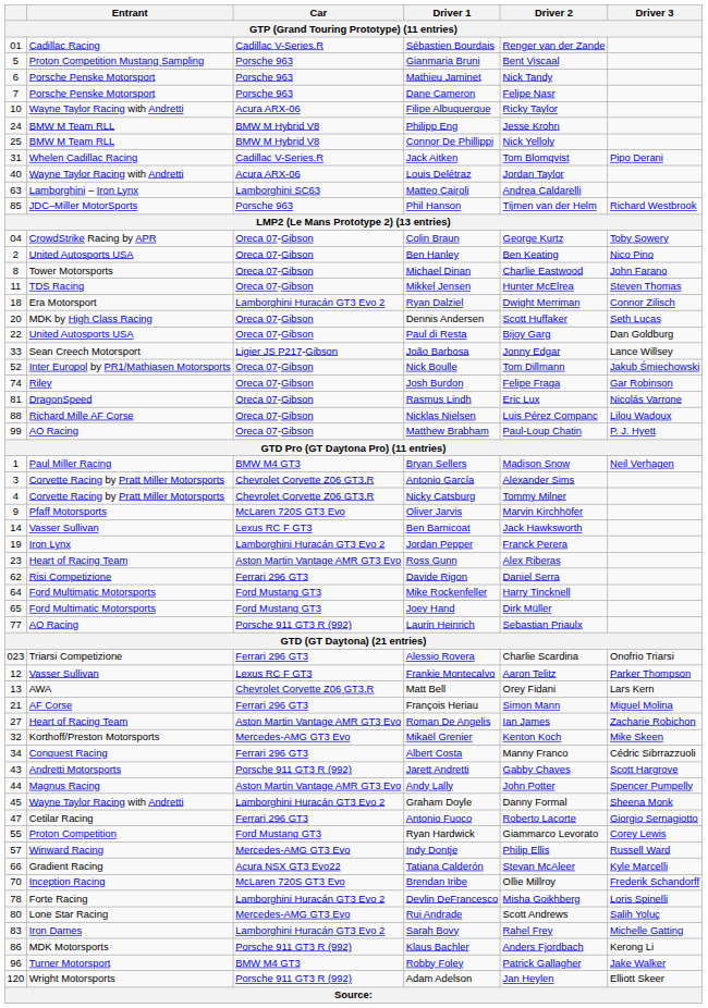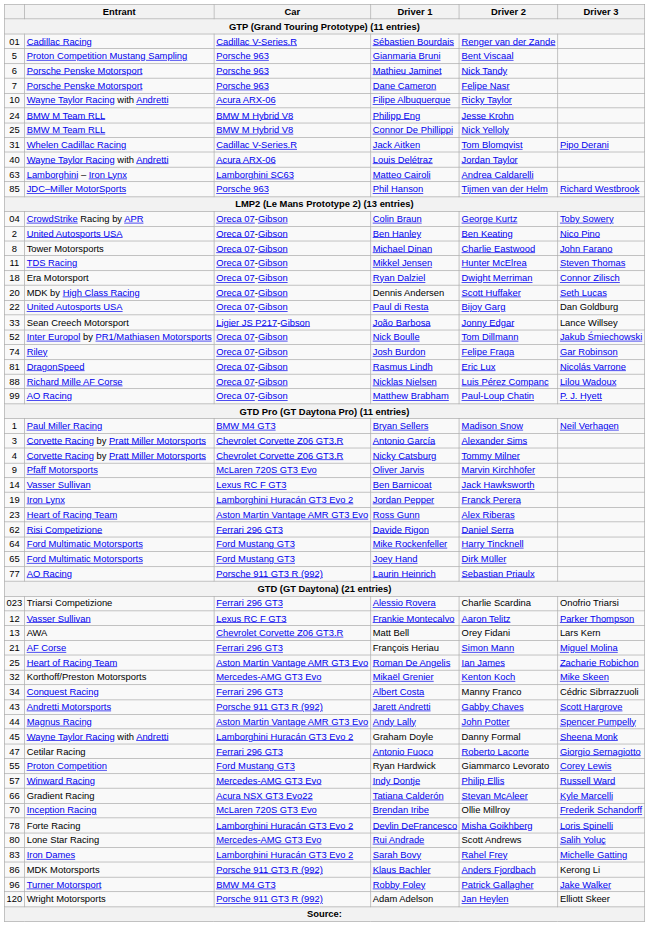 <table class="wikitable" style="font-size: 85%;">
 <tr>
 <th></th>
 <th>Entrant</th>
 <th>Car</th>
 <th>Driver 1</th>
 <th>Driver 2</th>
 <th>Driver 3</th>
 </tr>
 <tr>
 <th colspan="6">GTP (Grand Touring Prototype) (11 entries)</th>
 </tr>
 <tr>
 <td align=center>01</td>
 <td> <a href='#'>Cadillac Racing</a></td>
 <td><a href='#'>Cadillac V-Series.R</a></td>
 <td> <a href='#'>Sébastien Bourdais</a></td>
 <td> <a href='#'>Renger van der Zande</a></td>
 <td></td>
 </tr>
 <tr>
 <td align=center>5</td>
 <td> <a href='#'>Proton Competition Mustang Sampling</a></td>
 <td><a href='#'>Porsche 963</a></td>
 <td> <a href='#'>Gianmaria Bruni</a></td>
 <td> <a href='#'>Bent Viscaal</a></td>
 <td></td>
 </tr>
 <tr>
 <td align=center>6</td>
 <td> <a href='#'>Porsche Penske Motorsport</a></td>
 <td><a href='#'>Porsche 963</a></td>
 <td> <a href='#'>Mathieu Jaminet</a></td>
 <td> <a href='#'>Nick Tandy</a></td>
 <td></td>
 </tr>
 <tr>
 <td align=center>7</td>
 <td> <a href='#'>Porsche Penske Motorsport</a></td>
 <td><a href='#'>Porsche 963</a></td>
 <td> <a href='#'>Dane Cameron</a></td>
 <td> <a href='#'>Felipe Nasr</a></td>
 <td></td>
 </tr>
 <tr>
 <td align=center>10</td>
 <td> <a href='#'>Wayne Taylor Racing</a> with <a href='#'>Andretti</a></td>
 <td><a href='#'>Acura ARX-06</a></td>
 <td> <a href='#'>Filipe Albuquerque</a></td>
 <td> <a href='#'>Ricky Taylor</a></td>
 <td></td>
 </tr>
 <tr>
 <td align=center>24</td>
 <td> <a href='#'>BMW M Team RLL</a></td>
 <td><a href='#'>BMW M Hybrid V8</a></td>
 <td> <a href='#'>Philipp Eng</a></td>
 <td> <a href='#'>Jesse Krohn</a></td>
 <td></td>
 </tr>
 <tr>
 <td align=center>25</td>
 <td> <a href='#'>BMW M Team RLL</a></td>
 <td><a href='#'>BMW M Hybrid V8</a></td>
 <td> <a href='#'>Connor De Phillippi</a></td>
 <td> <a href='#'>Nick Yelloly</a></td>
 <td></td>
 </tr>
 <tr>
 <td align=center>31</td>
 <td> <a href='#'>Whelen Cadillac Racing</a></td>
 <td><a href='#'>Cadillac V-Series.R</a></td>
 <td> <a href='#'>Jack Aitken</a></td>
 <td> <a href='#'>Tom Blomqvist</a></td>
 <td> <a href='#'>Pipo Derani</a></td>
 </tr>
 <tr>
 <td align=center>40</td>
 <td> <a href='#'>Wayne Taylor Racing</a> with <a href='#'>Andretti</a></td>
 <td><a href='#'>Acura ARX-06</a></td>
 <td> <a href='#'>Louis Delétraz</a></td>
 <td> <a href='#'>Jordan Taylor</a></td>
 <td></td>
 </tr>
 <tr>
 <td align=center>63</td>
 <td> <a href='#'>Lamborghini</a> – <a href='#'>Iron Lynx</a></td>
 <td><a href='#'>Lamborghini SC63</a></td>
 <td> <a href='#'>Matteo Cairoli</a></td>
 <td> <a href='#'>Andrea Caldarelli</a></td>
 <td></td>
 </tr>
 <tr>
 <td align=center>85</td>
 <td> <a href='#'>JDC–Miller MotorSports</a></td>
 <td><a href='#'>Porsche 963</a></td>
 <td> <a href='#'>Phil Hanson</a></td>
 <td> <a href='#'>Tijmen van der Helm</a></td>
 <td> <a href='#'>Richard Westbrook</a></td>
 </tr>
 <tr>
 <th colspan="6">LMP2 (Le Mans Prototype 2) (13 entries)</th>
 </tr>
 <tr>
 <td align=center>04</td>
 <td> <a href='#'>CrowdStrike</a> Racing by <a href='#'>APR</a></td>
 <td><a href='#'>Oreca 07</a>-<a href='#'>Gibson</a></td>
 <td> <a href='#'>Colin Braun</a></td>
 <td> <a href='#'>George Kurtz</a></td>
 <td> <a href='#'>Toby Sowery</a></td>
 </tr>
 <tr>
 <td align=center>2</td>
 <td> <a href='#'>United Autosports USA</a></td>
 <td><a href='#'>Oreca 07</a>-<a href='#'>Gibson</a></td>
 <td> <a href='#'>Ben Hanley</a></td>
 <td> <a href='#'>Ben Keating</a></td>
 <td> <a href='#'>Nico Pino</a></td>
 </tr>
 <tr>
 <td align=center>8</td>
 <td> Tower Motorsports</td>
 <td><a href='#'>Oreca 07</a>-<a href='#'>Gibson</a></td>
 <td> <a href='#'>Michael Dinan</a></td>
 <td> <a href='#'>Charlie Eastwood</a></td>
 <td> <a href='#'>John Farano</a></td>
 </tr>
 <tr>
 <td align=center>11</td>
 <td> <a href='#'>TDS Racing</a></td>
 <td><a href='#'>Oreca 07</a>-<a href='#'>Gibson</a></td>
 <td> <a href='#'>Mikkel Jensen</a></td>
 <td> <a href='#'>Hunter McElrea</a></td>
 <td> <a href='#'>Steven Thomas</a></td>
 </tr>
 <tr>
 <td align=center>18</td>
 <td> Era Motorsport</td>
-<td><a href='#'>Lamborghini Huracán GT3 Evo 2</a></td>
+<td><a href='#'>Oreca 07</a>-<a href='#'>Gibson</a></td>
 <td> <a href='#'>Ryan Dalziel</a></td>
 <td> <a href='#'>Dwight Merriman</a></td>
 <td> <a href='#'>Connor Zilisch</a></td>
 </tr>
 <tr>
 <td align=center>20</td>
 <td> MDK by <a href='#'>High Class Racing</a></td>
 <td><a href='#'>Oreca 07</a>-<a href='#'>Gibson</a></td>
 <td> Dennis Andersen</td>
 <td> <a href='#'>Scott Huffaker</a></td>
 <td> <a href='#'>Seth Lucas</a></td>
 </tr>
 <tr>
 <td align=center>22</td>
 <td> <a href='#'>United Autosports USA</a></td>
 <td><a href='#'>Oreca 07</a>-<a href='#'>Gibson</a></td>
 <td> <a href='#'>Paul di Resta</a></td>
 <td> <a href='#'>Bijoy Garg</a></td>
 <td> Dan Goldburg</td>
 </tr>
 <tr>
 <td align=center>33</td>
 <td> Sean Creech Motorsport</td>
 <td><a href='#'>Ligier JS P217</a>-<a href='#'>Gibson</a></td>
 <td> <a href='#'>João Barbosa</a></td>
 <td> <a href='#'>Jonny Edgar</a></td>
 <td> Lance Willsey</td>
 </tr>
 <tr>
 <td align=center>52</td>
 <td> <a href='#'>Inter Europol</a> by <a href='#'>PR1/Mathiasen Motorsports</a></td>
 <td><a href='#'>Oreca 07</a>-<a href='#'>Gibson</a></td>
 <td> <a href='#'>Nick Boulle</a></td>
 <td> <a href='#'>Tom Dillmann</a></td>
 <td> <a href='#'>Jakub Śmiechowski</a></td>
 </tr>
 <tr>
 <td align=center>74</td>
 <td> <a href='#'>Riley</a></td>
 <td><a href='#'>Oreca 07</a>-<a href='#'>Gibson</a></td>
 <td> <a href='#'>Josh Burdon</a></td>
 <td> <a href='#'>Felipe Fraga</a></td>
 <td> <a href='#'>Gar Robinson</a></td>
 </tr>
 <tr>
 <td align=center>81</td>
 <td> <a href='#'>DragonSpeed</a></td>
 <td><a href='#'>Oreca 07</a>-<a href='#'>Gibson</a></td>
 <td> <a href='#'>Rasmus Lindh</a></td>
 <td> <a href='#'>Eric Lux</a></td>
 <td> <a href='#'>Nicolás Varrone</a></td>
 </tr>
 <tr>
 <td align=center>88</td>
 <td> <a href='#'>Richard Mille AF Corse</a></td>
 <td><a href='#'>Oreca 07</a>-<a href='#'>Gibson</a></td>
 <td> <a href='#'>Nicklas Nielsen</a></td>
 <td> <a href='#'>Luis Pérez Companc</a></td>
 <td> <a href='#'>Lilou Wadoux</a></td>
 </tr>
 <tr>
 <td align=center>99</td>
 <td> <a href='#'>AO Racing</a></td>
 <td><a href='#'>Oreca 07</a>-<a href='#'>Gibson</a></td>
 <td> <a href='#'>Matthew Brabham</a></td>
 <td> <a href='#'>Paul-Loup Chatin</a></td>
 <td> <a href='#'>P. J. Hyett</a></td>
 </tr>
 <tr>
 <th colspan="6">GTD Pro (GT Daytona Pro) (11 entries)</th>
 </tr>
 <tr>
 <td align=center>1</td>
 <td> <a href='#'>Paul Miller Racing</a></td>
 <td><a href='#'>BMW M4 GT3</a></td>
 <td> <a href='#'>Bryan Sellers</a></td>
 <td> <a href='#'>Madison Snow</a></td>
 <td> <a href='#'>Neil Verhagen</a></td>
 </tr>
 <tr>
 <td align=center>3</td>
 <td> <a href='#'>Corvette Racing</a> by <a href='#'>Pratt Miller Motorsports</a></td>
 <td><a href='#'>Chevrolet Corvette Z06 GT3.R</a></td>
 <td> <a href='#'>Antonio García</a></td>
 <td> <a href='#'>Alexander Sims</a></td>
 <td></td>
 </tr>
 <tr>
 <td align=center>4</td>
 <td> <a href='#'>Corvette Racing</a> by <a href='#'>Pratt Miller Motorsports</a></td>
 <td><a href='#'>Chevrolet Corvette Z06 GT3.R</a></td>
 <td> <a href='#'>Nicky Catsburg</a></td>
 <td> <a href='#'>Tommy Milner</a></td>
 <td></td>
 </tr>
 <tr>
 <td align=center>9</td>
 <td> <a href='#'>Pfaff Motorsports</a></td>
 <td><a href='#'>McLaren 720S GT3 Evo</a></td>
 <td> <a href='#'>Oliver Jarvis</a></td>
 <td> <a href='#'>Marvin Kirchhöfer</a></td>
 <td></td>
 </tr>
 <tr>
 <td align=center>14</td>
 <td> <a href='#'>Vasser Sullivan</a></td>
 <td><a href='#'>Lexus RC F GT3</a></td>
 <td> <a href='#'>Ben Barnicoat</a></td>
 <td> <a href='#'>Jack Hawksworth</a></td>
 <td></td>
 </tr>
 <tr>
 <td align=center>19</td>
 <td> <a href='#'>Iron Lynx</a></td>
 <td><a href='#'>Lamborghini Huracán GT3 Evo 2</a></td>
 <td> <a href='#'>Jordan Pepper</a></td>
 <td> <a href='#'>Franck Perera</a></td>
 <td></td>
 </tr>
 <tr>
 <td align=center>23</td>
 <td> <a href='#'>Heart of Racing Team</a></td>
 <td><a href='#'>Aston Martin Vantage AMR GT3 Evo</a></td>
 <td> <a href='#'>Ross Gunn</a></td>
 <td> <a href='#'>Alex Riberas</a></td>
 <td></td>
 </tr>
 <tr>
 <td align=center>62</td>
 <td> <a href='#'>Risi Competizione</a></td>
 <td><a href='#'>Ferrari 296 GT3</a></td>
 <td> <a href='#'>Davide Rigon</a></td>
 <td> <a href='#'>Daniel Serra</a></td>
 <td></td>
 </tr>
 <tr>
 <td align=center>64</td>
 <td> <a href='#'>Ford Multimatic Motorsports</a></td>
 <td><a href='#'>Ford Mustang GT3</a></td>
 <td> <a href='#'>Mike Rockenfeller</a></td>
 <td> <a href='#'>Harry Tincknell</a></td>
 <td></td>
 </tr>
 <tr>
 <td align=center>65</td>
 <td> <a href='#'>Ford Multimatic Motorsports</a></td>
 <td><a href='#'>Ford Mustang GT3</a></td>
 <td> <a href='#'>Joey Hand</a></td>
 <td> <a href='#'>Dirk Müller</a></td>
 <td></td>
 </tr>
 <tr>
 <td align=center>77</td>
 <td> <a href='#'>AO Racing</a></td>
 <td><a href='#'>Porsche 911 GT3 R (992)</a></td>
 <td> <a href='#'>Laurin Heinrich</a></td>
 <td> <a href='#'>Sebastian Priaulx</a></td>
 <td></td>
 </tr>
 <tr>
 <th colspan="6">GTD (GT Daytona) (21 entries)</th>
 </tr>
 <tr>
 <td align=center>023</td>
 <td> Triarsi Competizione</td>
 <td><a href='#'>Ferrari 296 GT3</a></td>
 <td> <a href='#'>Alessio Rovera</a></td>
 <td> Charlie Scardina</td>
 <td> Onofrio Triarsi</td>
 </tr>
 <tr>
 <td align=center>12</td>
 <td> <a href='#'>Vasser Sullivan</a></td>
 <td><a href='#'>Lexus RC F GT3</a></td>
 <td> <a href='#'>Frankie Montecalvo</a></td>
 <td> <a href='#'>Aaron Telitz</a></td>
 <td> <a href='#'>Parker Thompson</a></td>
 </tr>
 <tr>
 <td align=center>13</td>
 <td> AWA</td>
 <td><a href='#'>Chevrolet Corvette Z06 GT3.R</a></td>
 <td> Matt Bell</td>
 <td> Orey Fidani</td>
 <td> Lars Kern</td>
 </tr>
 <tr>
 <td align=center>21</td>
 <td> <a href='#'>AF Corse</a></td>
 <td><a href='#'>Ferrari 296 GT3</a></td>
 <td> François Heriau</td>
 <td> <a href='#'>Simon Mann</a></td>
 <td> <a href='#'>Miguel Molina</a></td>
 </tr>
 <tr>
-<td align=center>27</td>
+<td align=center>25</td>
 <td> <a href='#'>Heart of Racing Team</a></td>
 <td><a href='#'>Aston Martin Vantage AMR GT3 Evo</a></td>
 <td> <a href='#'>Roman De Angelis</a></td>
 <td> <a href='#'>Ian James</a></td>
 <td> <a href='#'>Zacharie Robichon</a></td>
 </tr>
 <tr>
 <td align=center>32</td>
 <td> Korthoff/Preston Motorsports</td>
 <td><a href='#'>Mercedes-AMG GT3 Evo</a></td>
 <td> <a href='#'>Mikaël Grenier</a></td>
 <td> <a href='#'>Kenton Koch</a></td>
 <td> <a href='#'>Mike Skeen</a></td>
 </tr>
 <tr>
 <td align=center>34</td>
 <td> <a href='#'>Conquest Racing</a></td>
 <td><a href='#'>Ferrari 296 GT3</a></td>
 <td> <a href='#'>Albert Costa</a></td>
 <td> Manny Franco</td>
 <td> Cédric Sibrrazzuoli</td>
 </tr>
 <tr>
 <td align=center>43</td>
 <td> <a href='#'>Andretti Motorsports</a></td>
 <td><a href='#'>Porsche 911 GT3 R (992)</a></td>
 <td> <a href='#'>Jarett Andretti</a></td>
 <td> <a href='#'>Gabby Chaves</a></td>
 <td> <a href='#'>Scott Hargrove</a></td>
 </tr>
 <tr>
 <td align=center>44</td>
 <td> <a href='#'>Magnus Racing</a></td>
 <td><a href='#'>Aston Martin Vantage AMR GT3 Evo</a></td>
 <td> <a href='#'>Andy Lally</a></td>
 <td> <a href='#'>John Potter</a></td>
 <td> <a href='#'>Spencer Pumpelly</a></td>
 </tr>
 <tr>
 <td align=center>45</td>
 <td> <a href='#'>Wayne Taylor Racing</a> with <a href='#'>Andretti</a></td>
 <td><a href='#'>Lamborghini Huracán GT3 Evo 2</a></td>
 <td> Graham Doyle</td>
 <td> Danny Formal</td>
 <td> <a href='#'>Sheena Monk</a></td>
 </tr>
 <tr>
 <td align=center>47</td>
 <td> Cetilar Racing</td>
 <td><a href='#'>Ferrari 296 GT3</a></td>
 <td> <a href='#'>Antonio Fuoco</a></td>
 <td> <a href='#'>Roberto Lacorte</a></td>
 <td> <a href='#'>Giorgio Sernagiotto</a></td>
 </tr>
 <tr>
 <td align=center>55</td>
 <td> <a href='#'>Proton Competition</a></td>
 <td><a href='#'>Ford Mustang GT3</a></td>
 <td> Ryan Hardwick</td>
 <td> Giammarco Levorato</td>
 <td> <a href='#'>Corey Lewis</a></td>
 </tr>
 <tr>
 <td align=center>57</td>
 <td> <a href='#'>Winward Racing</a></td>
 <td><a href='#'>Mercedes-AMG GT3 Evo</a></td>
 <td> <a href='#'>Indy Dontje</a></td>
 <td> <a href='#'>Philip Ellis</a></td>
 <td> <a href='#'>Russell Ward</a></td>
 </tr>
 <tr>
 <td align=center>66</td>
 <td> Gradient Racing</td>
 <td><a href='#'>Acura NSX GT3 Evo22</a></td>
 <td> <a href='#'>Tatiana Calderón</a></td>
 <td> <a href='#'>Stevan McAleer</a></td>
 <td> <a href='#'>Kyle Marcelli</a></td>
 </tr>
 <tr>
 <td align=center>70</td>
 <td> <a href='#'>Inception Racing</a></td>
 <td><a href='#'>McLaren 720S GT3 Evo</a></td>
 <td> <a href='#'>Brendan Iribe</a></td>
 <td> Ollie Millroy</td>
 <td> <a href='#'>Frederik Schandorff</a></td>
 </tr>
 <tr>
 <td align=center>78</td>
 <td> Forte Racing</td>
 <td><a href='#'>Lamborghini Huracán GT3 Evo 2</a></td>
 <td> <a href='#'>Devlin DeFrancesco</a></td>
 <td> <a href='#'>Misha Goikhberg</a></td>
 <td> <a href='#'>Loris Spinelli</a></td>
 </tr>
 <tr>
 <td align=center>80</td>
 <td> Lone Star Racing</td>
 <td><a href='#'>Mercedes-AMG GT3 Evo</a></td>
 <td> <a href='#'>Rui Andrade</a></td>
 <td> Scott Andrews</td>
 <td> <a href='#'>Salih Yoluç</a></td>
 </tr>
 <tr>
 <td align=center>83</td>
 <td> <a href='#'>Iron Dames</a></td>
 <td><a href='#'>Lamborghini Huracán GT3 Evo 2</a></td>
 <td> <a href='#'>Sarah Bovy</a></td>
 <td> <a href='#'>Rahel Frey</a></td>
 <td> <a href='#'>Michelle Gatting</a></td>
 </tr>
 <tr>
 <td align=center>86</td>
 <td> MDK Motorsports</td>
 <td><a href='#'>Porsche 911 GT3 R (992)</a></td>
 <td> <a href='#'>Klaus Bachler</a></td>
 <td> <a href='#'>Anders Fjordbach</a></td>
 <td> Kerong Li</td>
 </tr>
 <tr>
 <td align=center>96</td>
 <td> <a href='#'>Turner Motorsport</a></td>
 <td><a href='#'>BMW M4 GT3</a></td>
 <td> <a href='#'>Robby Foley</a></td>
 <td> <a href='#'>Patrick Gallagher</a></td>
 <td> <a href='#'>Jake Walker</a></td>
 </tr>
 <tr>
 <td align=center>120</td>
 <td> Wright Motorsports</td>
 <td><a href='#'>Porsche 911 GT3 R (992)</a></td>
 <td> Adam Adelson</td>
 <td> <a href='#'>Jan Heylen</a></td>
 <td> Elliott Skeer</td>
 </tr>
 <tr>
 <th colspan="6">Source:</th>
 </tr>
 </table>
